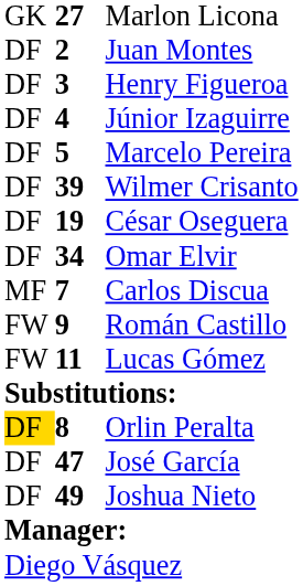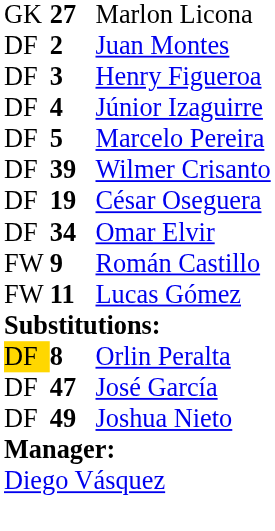 <table style = "font-size: 90%" cellspacing = "0" cellpadding = "0">
 <tr>
 <td colspan = 4></td>
 </tr>
 <tr>
 <th style="width:25px;"></th>
 <th style="width:25px;"></th>
 </tr>
 <tr>
 <td>GK</td>
 <td><strong>27</strong></td>
 <td> Marlon Licona</td>
 </tr>
 <tr>
 <td>DF</td>
 <td><strong>2</strong></td>
 <td> <a href='#'>Juan Montes</a></td>
 </tr>
 <tr>
 <td>DF</td>
 <td><strong>3</strong></td>
 <td> <a href='#'>Henry Figueroa</a></td>
 </tr>
 <tr>
 <td>DF</td>
 <td><strong>4</strong></td>
 <td> <a href='#'>Júnior Izaguirre</a></td>
 </tr>
 <tr>
 <td>DF</td>
 <td><strong>5</strong></td>
 <td> <a href='#'>Marcelo Pereira</a></td>
 </tr>
 <tr>
 <td>DF</td>
 <td><strong>39</strong></td>
 <td> <a href='#'>Wilmer Crisanto</a></td>
 <td></td>
 <td></td>
 </tr>
 <tr>
 <td>DF</td>
 <td><strong>19</strong></td>
 <td> <a href='#'>César Oseguera</a></td>
 </tr>
 <tr>
 <td>DF</td>
 <td><strong>34</strong></td>
 <td> <a href='#'>Omar Elvir</a></td>
 </tr>
 <tr>
-<td>MF</td>
-<td><strong>7</strong></td>
-<td> <a href='#'>Carlos Discua</a></td>
-<td></td>
-<td></td>
-</tr>
-<tr>
 <td>FW</td>
 <td><strong>9</strong></td>
 <td> <a href='#'>Román Castillo</a></td>
 </tr>
 <tr>
 <td>FW</td>
 <td><strong>11</strong></td>
 <td> <a href='#'>Lucas Gómez</a></td>
 <td></td>
 <td></td>
 </tr>
 <tr>
 <td colspan = 3><strong>Substitutions:</strong></td>
 </tr>
 <tr>
 <td style="background: gold;">DF</td>
 <td><strong>8</strong></td>
 <td> <a href='#'>Orlin Peralta</a></td>
 <td></td>
 <td></td>
 </tr>
 <tr>
 <td>DF</td>
 <td><strong>47</strong></td>
 <td> <a href='#'>José García</a></td>
 <td></td>
 <td></td>
 </tr>
 <tr>
 <td>DF</td>
 <td><strong>49</strong></td>
 <td> <a href='#'>Joshua Nieto</a></td>
 <td></td>
 <td></td>
 </tr>
 <tr>
 <td colspan = 3><strong>Manager:</strong></td>
 </tr>
 <tr>
 <td colspan = 3> <a href='#'>Diego Vásquez</a></td>
 </tr>
 </table>
